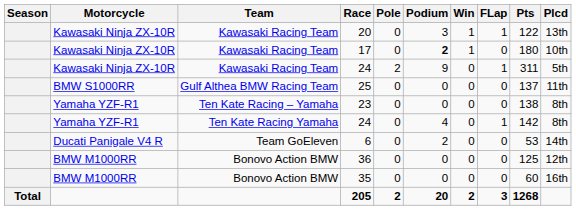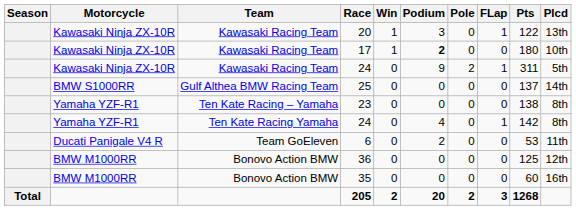 <table class="wikitable" style="text-align:right">
 <tr>
 <th>Season</th>
 <th>Motorcycle</th>
 <th>Team</th>
 <th>Race</th>
+<th>Win</th>
+<th>Podium</th>
 <th>Pole</th>
-<th>Podium</th>
-<th>Win</th>
 <th>FLap</th>
 <th>Pts</th>
 <th>Plcd</th>
 </tr>
 <tr>
 <th></th>
 <td align="left"><a href='#'>Kawasaki Ninja ZX-10R</a></td>
 <td><a href='#'>Kawasaki Racing Team</a></td>
 <td>20</td>
+<td>1</td>
+<td>3</td>
 <td>0</td>
-<td>3</td>
-<td>1</td>
 <td>1</td>
 <td>122</td>
 <td>13th</td>
 </tr>
 <tr>
 <th></th>
 <td align="left"><a href='#'>Kawasaki Ninja ZX-10R</a></td>
 <td><a href='#'>Kawasaki Racing Team</a></td>
 <td>17</td>
+<td>1</td>
+<td><strong>2</strong></td>
 <td>0</td>
-<td><strong>2</strong></td>
-<td>1</td>
 <td>0</td>
 <td>180</td>
 <td>10th</td>
 </tr>
 <tr>
 <th></th>
 <td align="left"><a href='#'>Kawasaki Ninja ZX-10R</a></td>
 <td><a href='#'>Kawasaki Racing Team</a></td>
 <td>24</td>
+<td>0</td>
+<td>9</td>
 <td>2</td>
-<td>9</td>
-<td>0</td>
 <td>1</td>
 <td>311</td>
 <td>5th</td>
 </tr>
 <tr>
 <th></th>
 <td align="left"><a href='#'>BMW S1000RR</a></td>
 <td><a href='#'>Gulf Althea BMW Racing Team</a></td>
 <td>25</td>
 <td>0</td>
 <td>0</td>
 <td>0</td>
 <td>0</td>
 <td>137</td>
-<td>11th</td>
+<td>14th</td>
 </tr>
 <tr>
 <th></th>
 <td align="left"><a href='#'>Yamaha YZF-R1</a></td>
 <td><a href='#'>Ten Kate Racing – Yamaha</a></td>
 <td>23</td>
 <td>0</td>
 <td>0</td>
 <td>0</td>
 <td>0</td>
 <td>138</td>
 <td>8th</td>
 </tr>
 <tr>
 <th></th>
 <td align="left"><a href='#'>Yamaha YZF-R1</a></td>
 <td><a href='#'>Ten Kate Racing Yamaha</a></td>
 <td>24</td>
 <td>0</td>
 <td>4</td>
 <td>0</td>
 <td>1</td>
 <td>142</td>
 <td>8th</td>
 </tr>
 <tr>
 <th></th>
 <td align="left"><a href='#'>Ducati Panigale V4 R</a></td>
 <td>Team GoEleven</td>
 <td>6</td>
 <td>0</td>
 <td>2</td>
 <td>0</td>
 <td>0</td>
 <td>53</td>
-<td>14th</td>
+<td>11th</td>
 </tr>
 <tr>
 <th></th>
 <td align="left"><a href='#'>BMW M1000RR</a></td>
 <td>Bonovo Action BMW</td>
 <td>36</td>
 <td>0</td>
 <td>0</td>
 <td>0</td>
 <td>0</td>
 <td>125</td>
 <td>12th</td>
 </tr>
 <tr>
 <th></th>
 <td align="left"><a href='#'>BMW M1000RR</a></td>
 <td>Bonovo Action BMW</td>
 <td>35</td>
 <td>0</td>
 <td>0</td>
 <td>0</td>
 <td>0</td>
 <td>60</td>
 <td>16th</td>
 </tr>
 <tr>
 <th>Total</th>
 <td></td>
 <td></td>
 <td><strong>205</strong></td>
 <td><strong>2</strong></td>
 <td><strong>20</strong></td>
 <td><strong>2</strong></td>
 <td><strong>3</strong></td>
 <td><strong>1268</strong></td>
 <td></td>
 </tr>
 </table>
